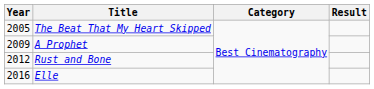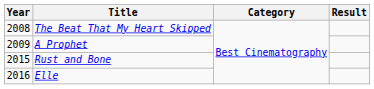 <table class="wikitable">
 <tr>
 <th>Year</th>
 <th>Title</th>
 <th>Category</th>
 <th>Result</th>
 </tr>
 <tr>
-<td>2005</td>
+<td>2008</td>
 <td><em><a href='#'>The Beat That My Heart Skipped</a></em></td>
 <td rowspan=4><a href='#'>Best Cinematography</a></td>
 <td></td>
 </tr>
 <tr>
 <td>2009</td>
 <td><em><a href='#'>A Prophet</a></em></td>
 <td></td>
 </tr>
 <tr>
-<td>2012</td>
+<td>2015</td>
 <td><em><a href='#'>Rust and Bone</a></em></td>
 <td></td>
 </tr>
 <tr>
 <td>2016</td>
 <td><em><a href='#'>Elle</a></em></td>
 <td></td>
 </tr>
 </table>
